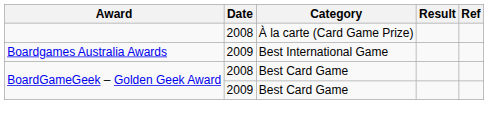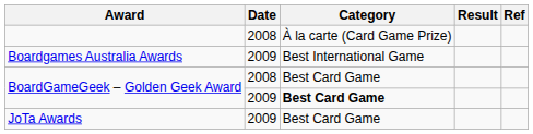 <table class="wikitable">
 <tr>
 <th>Award</th>
 <th>Date</th>
 <th>Category</th>
 <th>Result</th>
 <th>Ref</th>
 </tr>
 <tr>
 <td></td>
 <td style="text-align: center;">2008</td>
 <td>À la carte (Card Game Prize)</td>
 <td></td>
 <td></td>
 </tr>
 <tr>
 <td><a href='#'>Boardgames Australia Awards</a></td>
 <td style="text-align: center;">2009</td>
 <td>Best International Game</td>
 <td></td>
 <td></td>
 </tr>
 <tr>
 <td rowspan=2><a href='#'>BoardGameGeek</a> – <a href='#'>Golden Geek Award</a></td>
 <td style="text-align: center;">2008</td>
 <td>Best Card Game</td>
 <td></td>
 <td></td>
 </tr>
 <tr>
 <td style="text-align: center;">2009</td>
+<td><strong>Best Card Game</strong></td>
+<td></td>
+<td></td>
+</tr>
+<tr>
+<td><a href='#'>JoTa Awards</a></td>
+<td style="text-align: center;">2009</td>
 <td>Best Card Game</td>
 <td></td>
 <td></td>
 </tr>
 </table>
